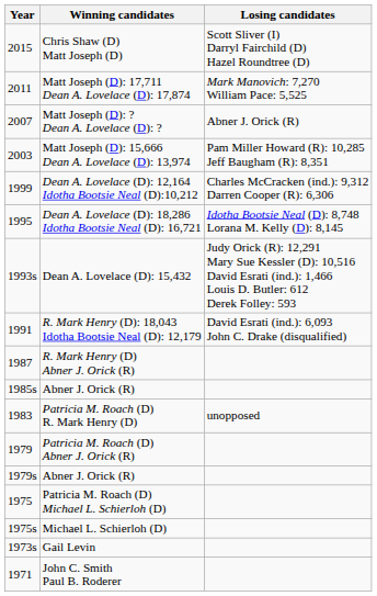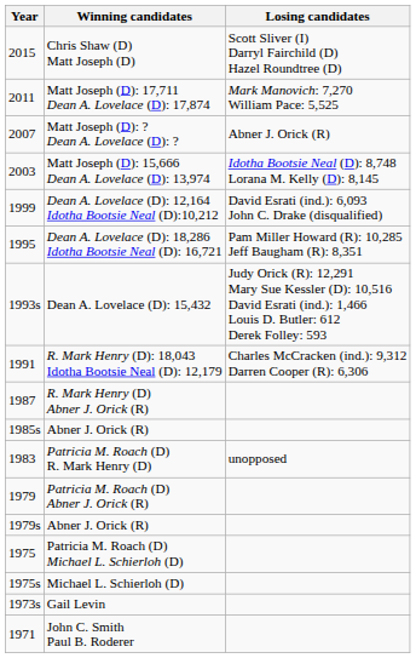 <table class="wikitable">
 <tr>
 <th>Year</th>
 <th>Winning candidates</th>
 <th>Losing candidates</th>
 </tr>
 <tr>
 <td>2015</td>
 <td>Chris Shaw (D)<br>Matt Joseph (D)</td>
 <td>Scott Sliver (I)<br>Darryl Fairchild (D)<br>Hazel Roundtree (D)</td>
 </tr>
 <tr>
 <td>2011</td>
 <td>Matt Joseph (<a href='#'>D</a>): 17,711<br><em>Dean A. Lovelace</em> (<a href='#'>D</a>): 17,874</td>
 <td><em>Mark Manovich</em>: 7,270<br>William Pace: 5,525</td>
 </tr>
 <tr>
 <td>2007</td>
 <td>Matt Joseph (<a href='#'>D</a>): ?<br><em>Dean A. Lovelace</em> (<a href='#'>D</a>): ?</td>
 <td>Abner J. Orick (R)</td>
 </tr>
 <tr>
 <td>2003</td>
 <td>Matt Joseph (<a href='#'>D</a>): 15,666<br><em>Dean A. Lovelace</em> (<a href='#'>D</a>): 13,974</td>
-<td>Pam Miller Howard (R): 10,285<br>Jeff Baugham (R): 8,351</td>
+<td><em><a href='#'>Idotha Bootsie Neal</a></em> (<a href='#'>D</a>): 8,748<br>Lorana M. Kelly (<a href='#'>D</a>): 8,145</td>
 </tr>
 <tr>
 <td>1999</td>
 <td><em>Dean A. Lovelace</em> (D): 12,164 <br><em><a href='#'>Idotha Bootsie Neal</a></em> (D):10,212</td>
-<td>Charles McCracken (ind.): 9,312<br>Darren Cooper (R): 6,306</td>
+<td>David Esrati (ind.): 6,093<br>John C. Drake (disqualified)</td>
 </tr>
 <tr>
 <td>1995</td>
 <td><em>Dean A. Lovelace</em> (D): 18,286<br><em><a href='#'>Idotha Bootsie Neal</a></em> (D): 16,721</td>
-<td><em><a href='#'>Idotha Bootsie Neal</a></em> (<a href='#'>D</a>): 8,748<br>Lorana M. Kelly (<a href='#'>D</a>): 8,145</td>
+<td>Pam Miller Howard (R): 10,285<br>Jeff Baugham (R): 8,351</td>
 </tr>
 <tr>
 <td>1993s</td>
 <td>Dean A. Lovelace (D): 15,432</td>
 <td>Judy Orick (R): 12,291<br>Mary Sue Kessler (D): 10,516<br>David Esrati (ind.): 1,466<br>Louis D. Butler: 612<br>Derek Folley: 593</td>
 </tr>
 <tr>
 <td>1991</td>
 <td><em>R. Mark Henry</em> (D): 18,043<br><a href='#'>Idotha Bootsie Neal</a> (D): 12,179</td>
-<td>David Esrati (ind.): 6,093<br>John C. Drake (disqualified)</td>
+<td>Charles McCracken (ind.): 9,312<br>Darren Cooper (R): 6,306</td>
 </tr>
 <tr>
 <td>1987</td>
 <td><em>R. Mark Henry</em> (D)<br><em>Abner J. Orick</em> (R)</td>
 <td> </td>
 </tr>
 <tr>
 <td>1985s</td>
 <td>Abner J. Orick (R)</td>
 <td> </td>
 </tr>
 <tr>
 <td>1983</td>
 <td><em>Patricia M. Roach</em> (D)<br>R. Mark Henry (D)</td>
 <td>unopposed</td>
 </tr>
 <tr>
 <td>1979</td>
 <td><em>Patricia M. Roach</em> (D)<br><em>Abner J. Orick</em> (R)</td>
 <td> </td>
 </tr>
 <tr>
 <td>1979s</td>
 <td>Abner J. Orick (R)</td>
 <td> </td>
 </tr>
 <tr>
 <td>1975</td>
 <td>Patricia M. Roach (D)<br><em>Michael L. Schierloh</em> (D)</td>
 <td> </td>
 </tr>
 <tr>
 <td>1975s</td>
 <td>Michael L. Schierloh (D)</td>
 <td> </td>
 </tr>
 <tr>
 <td>1973s</td>
 <td>Gail Levin</td>
 <td> </td>
 </tr>
 <tr>
 <td>1971</td>
 <td>John C. Smith<br>Paul B. Roderer</td>
 <td> </td>
 </tr>
 </table>
